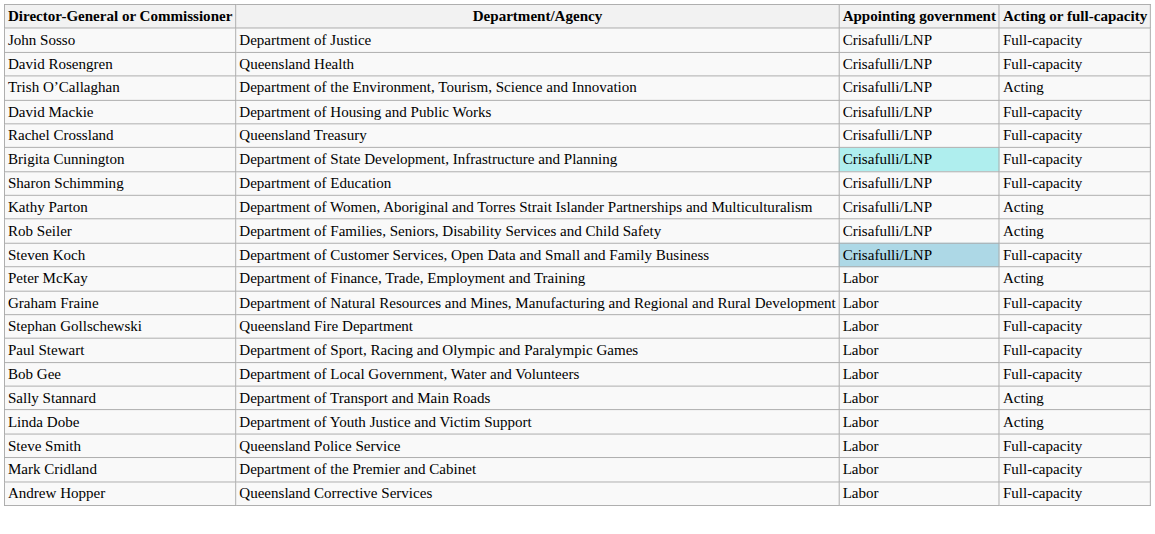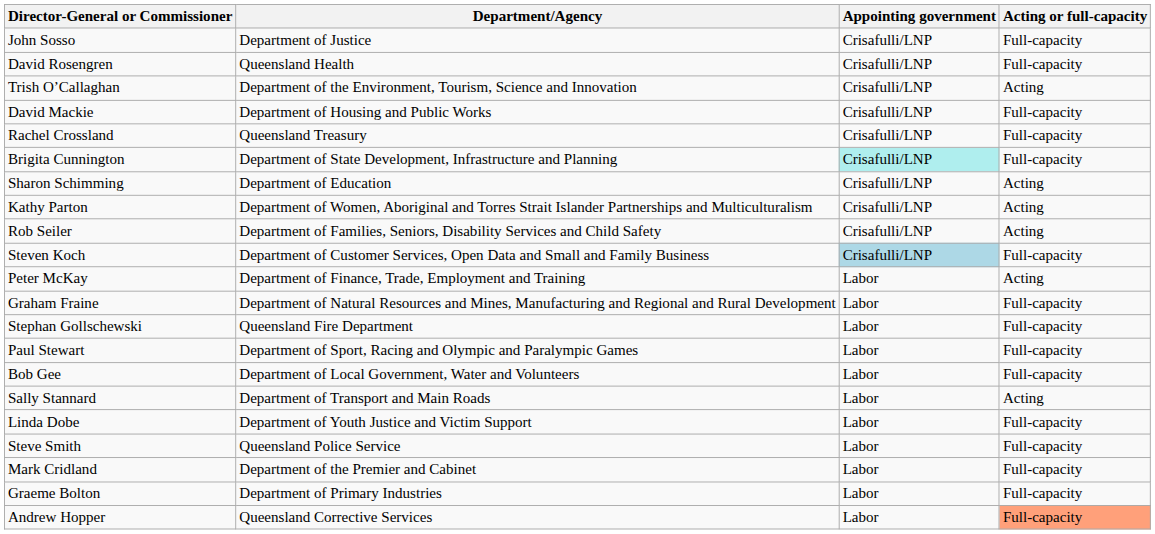 <table class="wikitable">
 <tr>
 <th>Director-General or Commissioner</th>
 <th>Department/Agency</th>
 <th>Appointing government</th>
 <th>Acting or full-capacity</th>
 </tr>
 <tr>
 <td>John Sosso</td>
 <td>Department of Justice</td>
 <td>Crisafulli/LNP</td>
 <td>Full-capacity</td>
 </tr>
 <tr>
 <td>David Rosengren</td>
 <td>Queensland Health</td>
 <td>Crisafulli/LNP</td>
 <td>Full-capacity</td>
 </tr>
 <tr>
 <td>Trish O’Callaghan</td>
 <td>Department of the Environment, Tourism, Science and Innovation</td>
 <td>Crisafulli/LNP</td>
 <td>Acting</td>
 </tr>
 <tr>
 <td>David Mackie</td>
 <td>Department of Housing and Public Works</td>
 <td>Crisafulli/LNP</td>
 <td>Full-capacity</td>
 </tr>
 <tr>
 <td>Rachel Crossland</td>
 <td>Queensland Treasury</td>
 <td>Crisafulli/LNP</td>
 <td>Full-capacity</td>
 </tr>
 <tr>
 <td>Brigita Cunnington</td>
 <td>Department of State Development, Infrastructure and Planning</td>
 <td style="background: paleturquoise;">Crisafulli/LNP</td>
 <td>Full-capacity</td>
 </tr>
 <tr>
 <td>Sharon Schimming</td>
 <td>Department of Education</td>
 <td>Crisafulli/LNP</td>
-<td>Full-capacity</td>
+<td>Acting</td>
 </tr>
 <tr>
 <td>Kathy Parton</td>
 <td>Department of Women, Aboriginal and Torres Strait Islander Partnerships and Multiculturalism</td>
 <td>Crisafulli/LNP</td>
 <td>Acting</td>
 </tr>
 <tr>
 <td>Rob Seiler</td>
 <td>Department of Families, Seniors, Disability Services and Child Safety</td>
 <td>Crisafulli/LNP</td>
 <td>Acting</td>
 </tr>
 <tr>
 <td>Steven Koch</td>
 <td>Department of Customer Services, Open Data and Small and Family Business</td>
 <td style="background: lightblue;">Crisafulli/LNP</td>
 <td>Full-capacity</td>
 </tr>
 <tr>
 <td>Peter McKay</td>
 <td>Department of Finance, Trade, Employment and Training</td>
 <td>Labor</td>
 <td>Acting</td>
 </tr>
 <tr>
 <td>Graham Fraine</td>
 <td>Department of Natural Resources and Mines, Manufacturing and Regional and Rural Development</td>
 <td>Labor</td>
 <td>Full-capacity</td>
 </tr>
 <tr>
 <td>Stephan Gollschewski</td>
 <td>Queensland Fire Department</td>
 <td>Labor</td>
 <td>Full-capacity</td>
 </tr>
 <tr>
 <td>Paul Stewart</td>
 <td>Department of Sport, Racing and Olympic and Paralympic Games</td>
 <td>Labor</td>
 <td>Full-capacity</td>
 </tr>
 <tr>
 <td>Bob Gee</td>
 <td>Department of Local Government, Water and Volunteers</td>
 <td>Labor</td>
 <td>Full-capacity</td>
 </tr>
 <tr>
 <td>Sally Stannard</td>
 <td>Department of Transport and Main Roads</td>
 <td>Labor</td>
 <td>Acting</td>
 </tr>
 <tr>
 <td>Linda Dobe</td>
 <td>Department of Youth Justice and Victim Support</td>
 <td>Labor</td>
-<td>Acting</td>
+<td>Full-capacity</td>
 </tr>
 <tr>
 <td>Steve Smith</td>
 <td>Queensland Police Service</td>
 <td>Labor</td>
 <td>Full-capacity</td>
 </tr>
 <tr>
 <td>Mark Cridland</td>
 <td>Department of the Premier and Cabinet</td>
 <td>Labor</td>
 <td>Full-capacity</td>
 </tr>
 <tr>
+<td>Graeme Bolton</td>
+<td>Department of Primary Industries</td>
+<td>Labor</td>
+<td>Full-capacity</td>
+</tr>
+<tr>
 <td>Andrew Hopper</td>
 <td>Queensland Corrective Services</td>
 <td>Labor</td>
-<td>Full-capacity</td>
+<td style="background: lightsalmon;">Full-capacity</td>
 </tr>
 </table>
